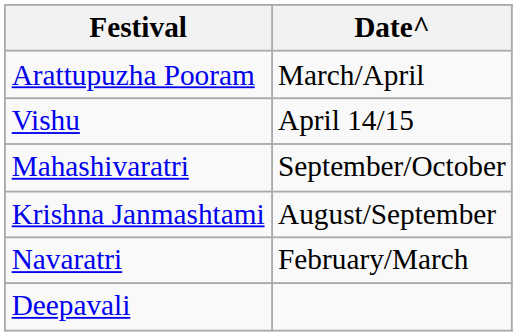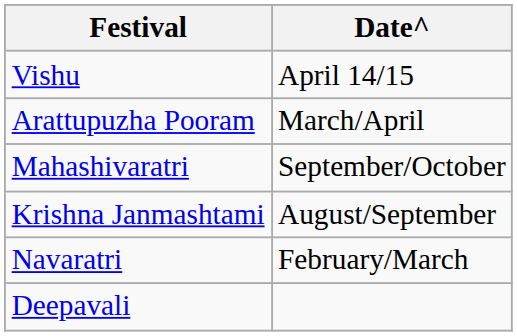 <table class="wikitable">
 <tr>
 <th>Festival</th>
 <th>Date^</th>
 </tr>
 <tr>
+<td><a href='#'>Vishu</a></td>
+<td>April 14/15</td>
+</tr>
+<tr>
 <td><a href='#'>Arattupuzha Pooram</a></td>
 <td>March/April</td>
-</tr>
-<tr>
-<td><a href='#'>Vishu</a></td>
-<td>April 14/15</td>
 </tr>
 <tr>
 <td><a href='#'>Mahashivaratri</a></td>
 <td>September/October</td>
 </tr>
 <tr>
 <td><a href='#'>Krishna Janmashtami</a></td>
 <td>August/September</td>
 </tr>
 <tr>
 <td><a href='#'>Navaratri</a></td>
 <td>February/March</td>
 </tr>
 <tr>
 <td><a href='#'>Deepavali</a></td>
 <td></td>
 </tr>
 </table>
